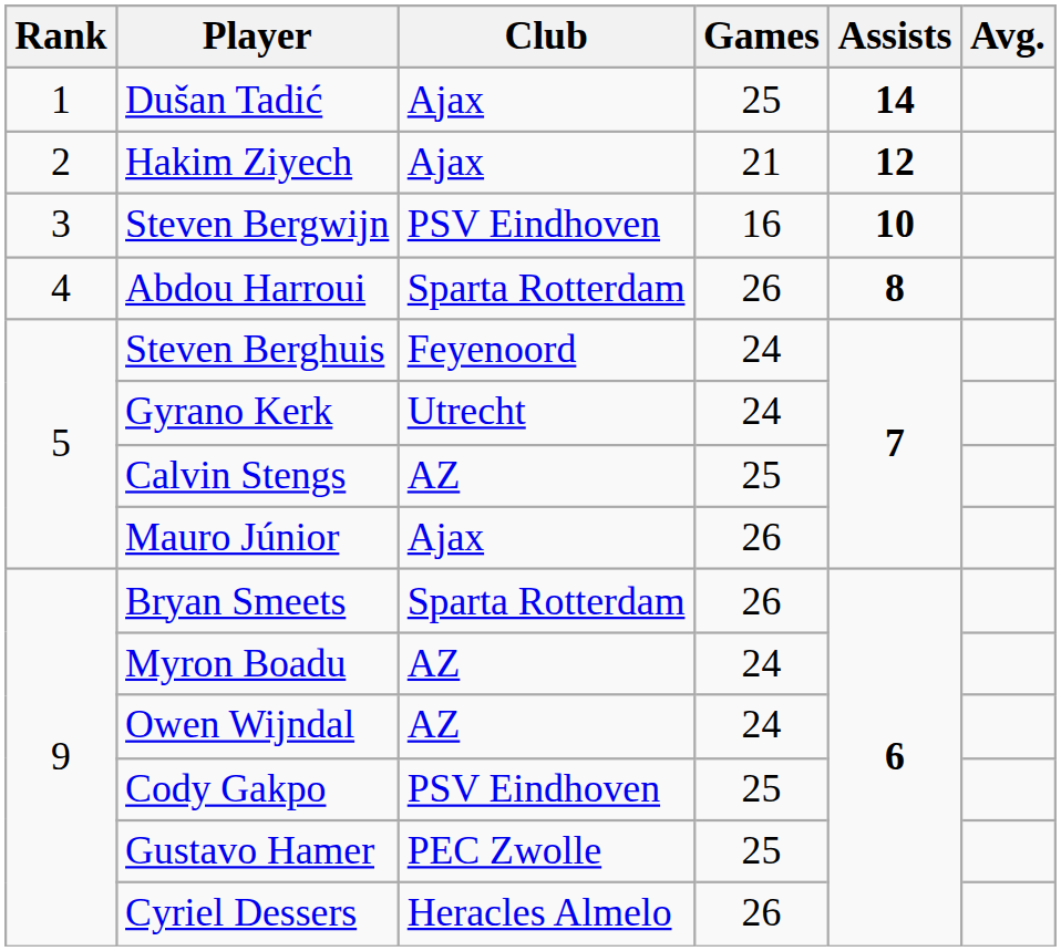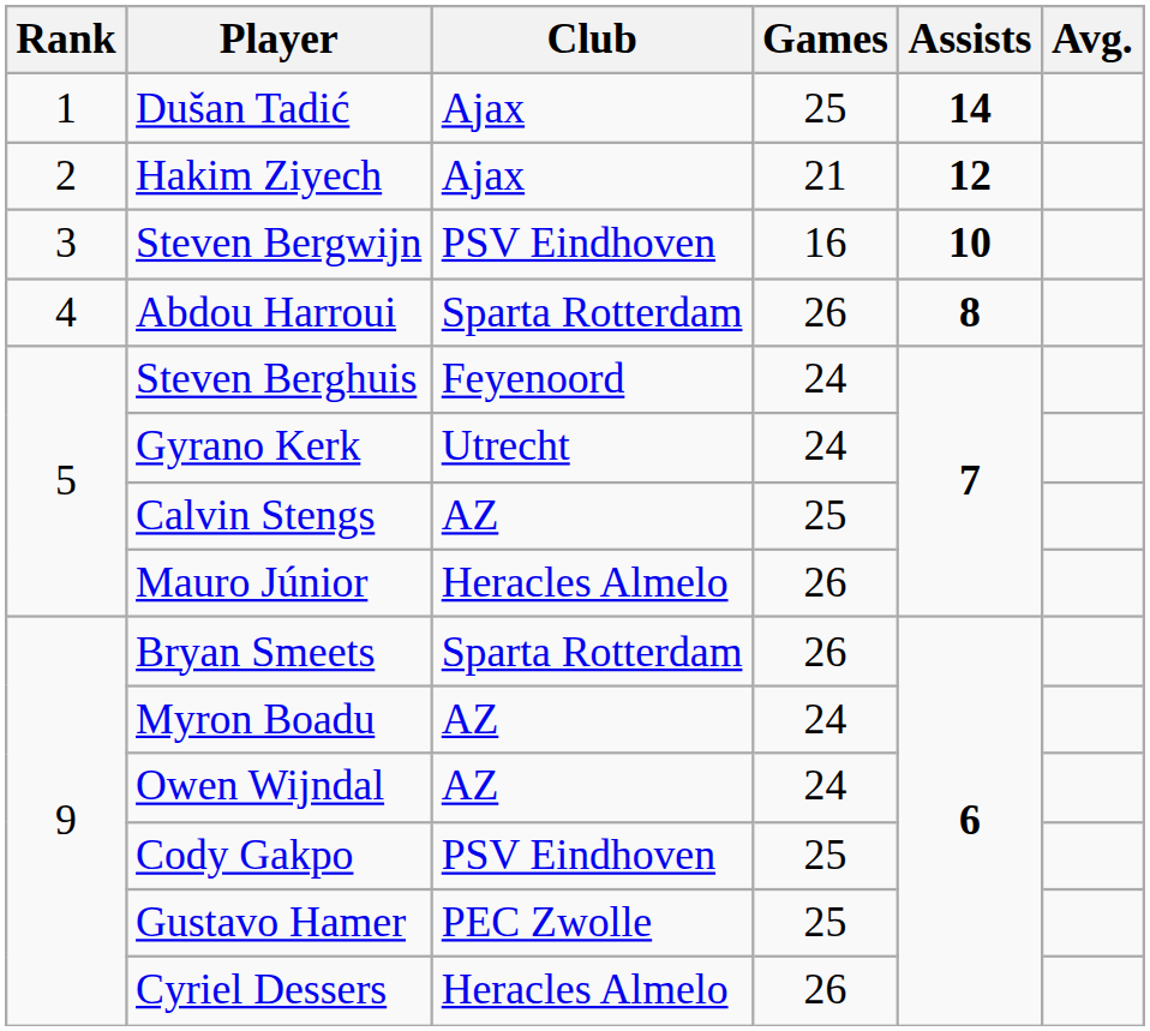 <table class="wikitable" style="text-align:center">
 <tr>
 <th>Rank</th>
 <th>Player</th>
 <th>Club</th>
 <th>Games</th>
 <th>Assists</th>
 <th>Avg.</th>
 </tr>
 <tr>
 <td>1</td>
 <td style="text-align:left"> <a href='#'>Dušan Tadić</a></td>
 <td style="text-align:left"><a href='#'>Ajax</a></td>
 <td>25</td>
 <td><strong>14</strong></td>
 <td></td>
 </tr>
 <tr>
 <td>2</td>
 <td style="text-align:left"> <a href='#'>Hakim Ziyech</a></td>
 <td style="text-align:left"><a href='#'>Ajax</a></td>
 <td>21</td>
 <td><strong>12</strong></td>
 <td></td>
 </tr>
 <tr>
 <td>3</td>
 <td style="text-align:left"> <a href='#'>Steven Bergwijn</a></td>
 <td style="text-align:left"><a href='#'>PSV Eindhoven</a></td>
 <td>16</td>
 <td><strong>10</strong></td>
 <td></td>
 </tr>
 <tr>
 <td>4</td>
 <td style="text-align:left"> <a href='#'>Abdou Harroui</a></td>
 <td style="text-align:left"><a href='#'>Sparta Rotterdam</a></td>
 <td>26</td>
 <td><strong>8</strong></td>
 <td></td>
 </tr>
 <tr>
 <td rowspan="4">5</td>
 <td style="text-align:left"> <a href='#'>Steven Berghuis</a></td>
 <td style="text-align:left"><a href='#'>Feyenoord</a></td>
 <td>24</td>
 <td rowspan="4"><strong>7</strong></td>
 <td></td>
 </tr>
 <tr>
 <td style="text-align:left"> <a href='#'>Gyrano Kerk</a></td>
 <td style="text-align:left"><a href='#'>Utrecht</a></td>
 <td>24</td>
 <td></td>
 </tr>
 <tr>
 <td style="text-align:left"> <a href='#'>Calvin Stengs</a></td>
 <td style="text-align:left"><a href='#'>AZ</a></td>
 <td>25</td>
 <td></td>
 </tr>
 <tr>
 <td style="text-align:left"> <a href='#'>Mauro Júnior</a></td>
-<td style="text-align:left"><a href='#'>Ajax</a></td>
+<td style="text-align:left"><a href='#'>Heracles Almelo</a></td>
 <td>26</td>
 <td></td>
 </tr>
 <tr>
 <td rowspan="6">9</td>
 <td style="text-align:left"> <a href='#'>Bryan Smeets</a></td>
 <td style="text-align:left"><a href='#'>Sparta Rotterdam</a></td>
 <td>26</td>
 <td rowspan="6"><strong>6</strong></td>
 <td></td>
 </tr>
 <tr>
 <td style="text-align:left"> <a href='#'>Myron Boadu</a></td>
 <td style="text-align:left"><a href='#'>AZ</a></td>
 <td>24</td>
 <td></td>
 </tr>
 <tr>
 <td style="text-align:left"> <a href='#'>Owen Wijndal</a></td>
 <td style="text-align:left"><a href='#'>AZ</a></td>
 <td>24</td>
 <td></td>
 </tr>
 <tr>
 <td style="text-align:left"> <a href='#'>Cody Gakpo</a></td>
 <td style="text-align:left"><a href='#'>PSV Eindhoven</a></td>
 <td>25</td>
 <td></td>
 </tr>
 <tr>
 <td style="text-align:left"> <a href='#'>Gustavo Hamer</a></td>
 <td style="text-align:left"><a href='#'>PEC Zwolle</a></td>
 <td>25</td>
 <td></td>
 </tr>
 <tr>
 <td style="text-align:left"> <a href='#'>Cyriel Dessers</a></td>
 <td style="text-align:left"><a href='#'>Heracles Almelo</a></td>
 <td>26</td>
 <td></td>
 </tr>
 </table>
